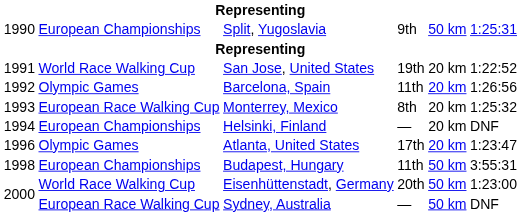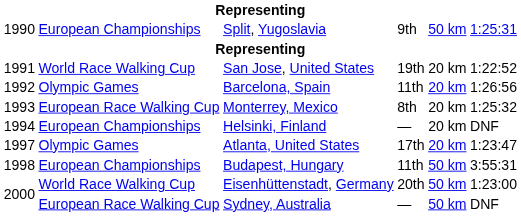 <table>
 <tr>
 <th colspan="6">Representing </th>
 </tr>
 <tr>
 <td>1990</td>
 <td><a href='#'>European Championships</a></td>
 <td><a href='#'>Split</a>, <a href='#'>Yugoslavia</a></td>
 <td>9th</td>
 <td><a href='#'>50 km</a></td>
 <td><a href='#'>1:25:31</a></td>
 </tr>
 <tr>
 <th colspan="6">Representing </th>
 </tr>
 <tr>
 <td>1991</td>
 <td><a href='#'>World Race Walking Cup</a></td>
 <td><a href='#'>San Jose</a>, <a href='#'>United States</a></td>
 <td>19th</td>
 <td>20 km</td>
 <td>1:22:52</td>
 </tr>
 <tr>
 <td>1992</td>
 <td><a href='#'>Olympic Games</a></td>
 <td><a href='#'>Barcelona, Spain</a></td>
 <td>11th</td>
 <td><a href='#'>20 km</a></td>
 <td>1:26:56</td>
 </tr>
 <tr>
 <td>1993</td>
 <td><a href='#'>European Race Walking Cup</a></td>
 <td><a href='#'>Monterrey, Mexico</a></td>
 <td>8th</td>
 <td>20 km</td>
 <td>1:25:32</td>
 </tr>
 <tr>
 <td>1994</td>
 <td><a href='#'>European Championships</a></td>
 <td><a href='#'>Helsinki, Finland</a></td>
 <td>—</td>
 <td>20 km</td>
 <td>DNF</td>
 </tr>
 <tr>
-<td>1996</td>
+<td>1997</td>
 <td><a href='#'>Olympic Games</a></td>
 <td><a href='#'>Atlanta, United States</a></td>
 <td>17th</td>
 <td><a href='#'>20 km</a></td>
 <td>1:23:47</td>
 </tr>
 <tr>
 <td>1998</td>
 <td><a href='#'>European Championships</a></td>
 <td><a href='#'>Budapest, Hungary</a></td>
 <td>11th</td>
 <td><a href='#'>50 km</a></td>
 <td>3:55:31</td>
 </tr>
 <tr>
 <td rowspan=2>2000</td>
 <td><a href='#'>World Race Walking Cup</a></td>
 <td><a href='#'>Eisenhüttenstadt</a>, <a href='#'>Germany</a></td>
 <td>20th</td>
 <td><a href='#'>50 km</a></td>
 <td>1:23:00</td>
 </tr>
 <tr>
 <td><a href='#'>European Race Walking Cup</a></td>
 <td><a href='#'>Sydney, Australia</a></td>
 <td>—</td>
 <td><a href='#'>50 km</a></td>
 <td>DNF</td>
 </tr>
 </table>
